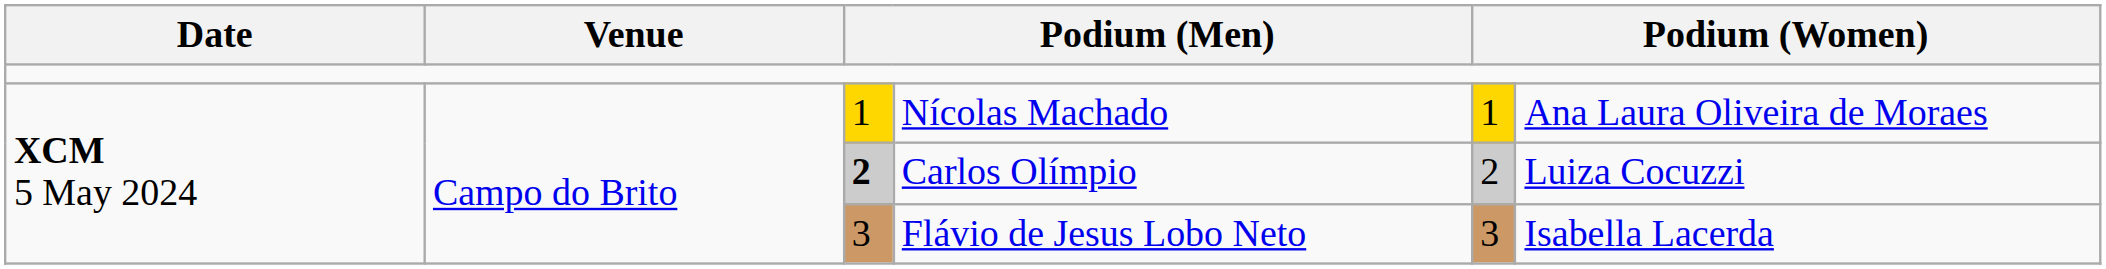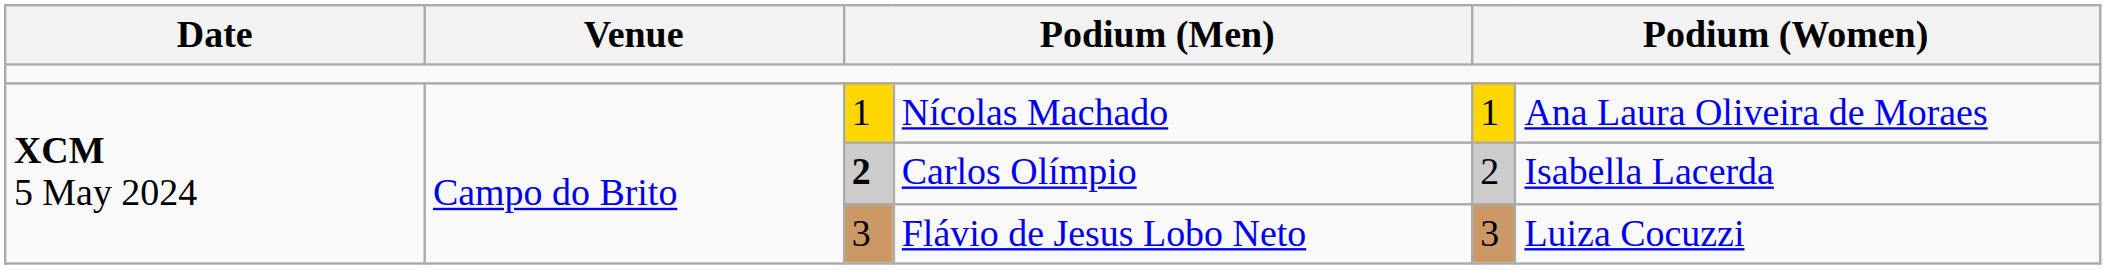 <table class="wikitable" width=70%>
 <tr>
 <th>Date</th>
 <th width=20%>Venue</th>
 <th colspan=2 width=30%>Podium (Men)</th>
 <th colspan=2 width=30%>Podium (Women)</th>
 </tr>
 <tr>
 <td colspan=6></td>
 </tr>
 <tr>
 <td rowspan=3><strong>XCM</strong> <br> 5 May 2024</td>
 <td rowspan=3><br><a href='#'>Campo do Brito</a></td>
 <td bgcolor=FFD700>1</td>
 <td><a href='#'>Nícolas Machado</a></td>
 <td bgcolor=FFD700>1</td>
 <td><a href='#'>Ana Laura Oliveira de Moraes</a></td>
 </tr>
 <tr>
 <td bgcolor=CCCCCC><strong>2</strong></td>
 <td><a href='#'>Carlos Olímpio</a></td>
 <td bgcolor=CCCCCC>2</td>
-<td><a href='#'>Luiza Cocuzzi</a></td>
+<td><a href='#'>Isabella Lacerda</a></td>
 </tr>
 <tr>
 <td bgcolor=CC9966>3</td>
 <td><a href='#'>Flávio de Jesus Lobo Neto</a></td>
 <td bgcolor=CC9966>3</td>
-<td><a href='#'>Isabella Lacerda</a></td>
+<td><a href='#'>Luiza Cocuzzi</a></td>
 </tr>
 </table>
